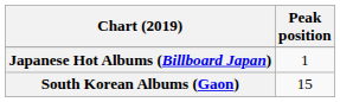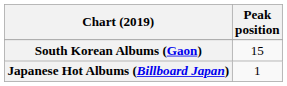 <table class="wikitable sortable plainrowheaders" style="text-align:center">
 <tr>
 <th scope="col">Chart (2019)</th>
 <th scope="col">Peak<br>position</th>
 </tr>
 <tr>
 </tr>
 <tr>
+<th scope="row">South Korean Albums (<a href='#'>Gaon</a>)</th>
+<td>15</td>
+</tr>
+<tr>
 <th scope="row">Japanese Hot Albums (<em><a href='#'>Billboard Japan</a></em>)</th>
 <td>1</td>
 </tr>
-<tr>
-<th scope="row">South Korean Albums (<a href='#'>Gaon</a>)</th>
-<td>15</td>
-</tr>
 </table>
